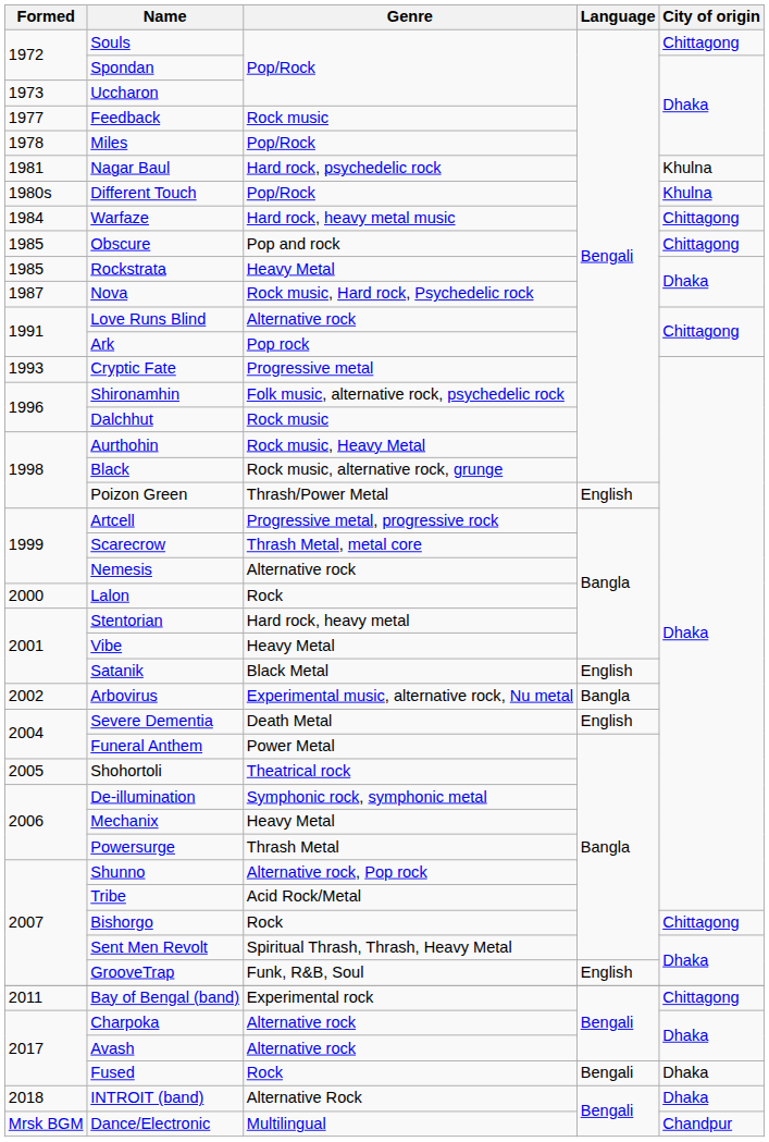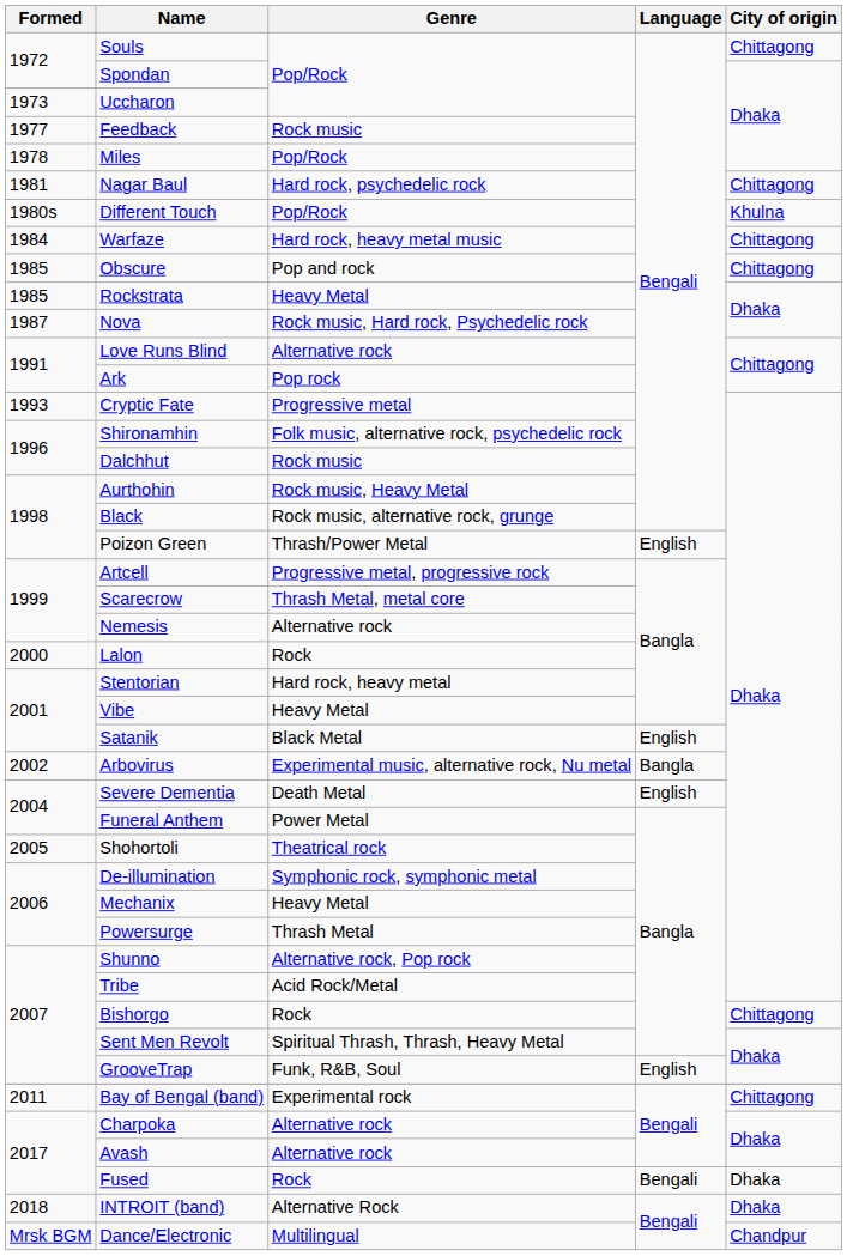 <table class="wikitable">
 <tr>
 <th>Formed</th>
 <th>Name</th>
 <th>Genre</th>
 <th>Language</th>
 <th>City of origin</th>
 </tr>
 <tr>
 <td rowspan="2">1972</td>
 <td><a href='#'>Souls</a></td>
 <td rowspan="3"><a href='#'>Pop/Rock</a></td>
 <td rowspan="18"><a href='#'>Bengali</a></td>
 <td><a href='#'>Chittagong</a></td>
 </tr>
 <tr>
 <td><a href='#'>Spondan</a></td>
 <td rowspan="4"><a href='#'>Dhaka</a></td>
 </tr>
 <tr>
 <td>1973</td>
 <td><a href='#'>Uccharon</a></td>
 </tr>
 <tr>
 <td>1977</td>
 <td><a href='#'>Feedback</a></td>
 <td><a href='#'>Rock music</a></td>
 </tr>
 <tr>
 <td>1978</td>
 <td><a href='#'>Miles</a></td>
 <td><a href='#'>Pop/Rock</a></td>
 </tr>
 <tr>
 <td>1981</td>
 <td><a href='#'>Nagar Baul</a></td>
 <td><a href='#'>Hard rock</a>, <a href='#'>psychedelic rock</a></td>
-<td>Khulna</td>
+<td><a href='#'>Chittagong</a></td>
 </tr>
 <tr>
 <td>1980s</td>
 <td><a href='#'>Different Touch</a></td>
 <td><a href='#'>Pop/Rock</a></td>
 <td><a href='#'>Khulna</a></td>
 </tr>
 <tr>
 <td>1984</td>
 <td><a href='#'>Warfaze</a></td>
 <td><a href='#'>Hard rock</a>, <a href='#'>heavy metal music</a></td>
 <td><a href='#'>Chittagong</a></td>
 </tr>
 <tr>
 <td>1985</td>
 <td><a href='#'>Obscure</a></td>
 <td>Pop and rock</td>
 <td><a href='#'>Chittagong</a></td>
 </tr>
 <tr>
 <td>1985</td>
 <td><a href='#'>Rockstrata</a></td>
 <td><a href='#'>Heavy Metal</a></td>
 <td rowspan="2"><a href='#'>Dhaka</a></td>
 </tr>
 <tr>
 <td>1987</td>
 <td><a href='#'>Nova</a></td>
 <td><a href='#'>Rock music</a>, <a href='#'>Hard rock</a>, <a href='#'>Psychedelic rock</a></td>
 </tr>
 <tr>
 <td rowspan="2">1991</td>
 <td><a href='#'>Love Runs Blind</a></td>
 <td><a href='#'>Alternative rock</a></td>
 <td rowspan="2"><a href='#'>Chittagong</a></td>
 </tr>
 <tr>
 <td><a href='#'>Ark</a></td>
 <td><a href='#'>Pop rock</a></td>
 </tr>
 <tr>
 <td>1993</td>
 <td><a href='#'>Cryptic Fate</a></td>
 <td><a href='#'>Progressive metal</a></td>
 <td rowspan="22"><a href='#'>Dhaka</a></td>
 </tr>
 <tr>
 <td rowspan="2">1996</td>
 <td><a href='#'>Shironamhin</a></td>
 <td><a href='#'>Folk music</a>, alternative rock, <a href='#'>psychedelic rock</a></td>
 </tr>
 <tr 1996 || >
 <td><a href='#'>Dalchhut</a></td>
 <td><a href='#'>Rock music</a></td>
 </tr>
 <tr>
 <td rowspan="3">1998</td>
 <td><a href='#'>Aurthohin</a></td>
 <td><a href='#'>Rock music</a>, <a href='#'>Heavy Metal</a></td>
 </tr>
 <tr>
 <td><a href='#'>Black</a></td>
 <td>Rock music, alternative rock, <a href='#'>grunge</a></td>
 </tr>
 <tr>
 <td>Poizon Green</td>
 <td>Thrash/Power Metal</td>
 <td>English</td>
 </tr>
 <tr>
 <td rowspan="3">1999</td>
 <td><a href='#'>Artcell</a></td>
 <td><a href='#'>Progressive metal</a>, <a href='#'>progressive rock</a></td>
 <td rowspan="6">Bangla</td>
 </tr>
 <tr>
 <td><a href='#'>Scarecrow</a></td>
 <td><a href='#'>Thrash Metal</a>, <a href='#'>metal core</a></td>
 </tr>
 <tr>
 <td><a href='#'>Nemesis</a></td>
 <td>Alternative rock</td>
 </tr>
 <tr>
 <td>2000</td>
 <td><a href='#'>Lalon</a></td>
 <td>Rock</td>
 </tr>
 <tr>
 <td rowspan="3">2001</td>
 <td><a href='#'>Stentorian</a></td>
 <td>Hard rock, heavy metal</td>
 </tr>
 <tr>
 <td><a href='#'>Vibe</a></td>
 <td>Heavy Metal</td>
 </tr>
 <tr>
 <td><a href='#'>Satanik</a></td>
 <td>Black Metal</td>
 <td>English</td>
 </tr>
 <tr>
 <td>2002</td>
 <td><a href='#'>Arbovirus</a></td>
 <td><a href='#'>Experimental music</a>, alternative rock, <a href='#'>Nu metal</a></td>
 <td>Bangla</td>
 </tr>
 <tr>
 <td rowspan="2">2004</td>
 <td><a href='#'>Severe Dementia</a></td>
 <td>Death Metal</td>
 <td>English</td>
 </tr>
 <tr>
 <td><a href='#'>Funeral Anthem</a></td>
 <td>Power Metal</td>
 <td rowspan="9">Bangla</td>
 </tr>
 <tr>
 <td>2005</td>
 <td>Shohortoli</td>
 <td><a href='#'>Theatrical rock</a></td>
 </tr>
 <tr>
 <td rowspan="3">2006</td>
 <td><a href='#'>De-illumination</a></td>
 <td><a href='#'>Symphonic rock</a>, <a href='#'>symphonic metal</a></td>
 </tr>
 <tr>
 <td><a href='#'>Mechanix</a></td>
 <td>Heavy Metal</td>
 </tr>
 <tr>
 <td><a href='#'>Powersurge</a></td>
 <td>Thrash Metal</td>
 </tr>
 <tr>
 <td rowspan="5">2007</td>
 <td><a href='#'>Shunno</a></td>
 <td><a href='#'>Alternative rock</a>, <a href='#'>Pop rock</a></td>
 </tr>
 <tr>
 <td><a href='#'>Tribe</a></td>
 <td>Acid Rock/Metal</td>
 </tr>
 <tr>
 <td><a href='#'>Bishorgo</a></td>
 <td>Rock</td>
 <td><a href='#'>Chittagong</a></td>
 </tr>
 <tr>
 <td><a href='#'>Sent Men Revolt</a></td>
 <td>Spiritual Thrash, Thrash, Heavy Metal</td>
 <td rowspan="2"><a href='#'>Dhaka</a></td>
 </tr>
 <tr>
 <td><a href='#'>GrooveTrap</a></td>
 <td>Funk, R&B, Soul</td>
 <td>English</td>
 </tr>
 <tr>
 </tr>
 <tr>
 <td>2011</td>
 <td><a href='#'>Bay of Bengal (band)</a></td>
 <td>Experimental rock</td>
 <td rowspan="3"><a href='#'>Bengali</a></td>
 <td><a href='#'>Chittagong</a></td>
 </tr>
 <tr>
 <td rowspan="3">2017</td>
 <td><a href='#'>Charpoka</a></td>
 <td><a href='#'>Alternative rock</a></td>
 <td rowspan="2"><a href='#'>Dhaka</a></td>
 </tr>
 <tr>
 <td><a href='#'>Avash</a></td>
 <td><a href='#'>Alternative rock</a></td>
 </tr>
 <tr>
 <td><a href='#'>Fused</a></td>
 <td><a href='#'>Rock</a></td>
 <td>Bengali</td>
 <td>Dhaka</td>
 </tr>
 <tr>
 <td>2018</td>
 <td><a href='#'>INTROIT (band)</a></td>
 <td>Alternative Rock</td>
 <td rowspan="3"><a href='#'>Bengali</a></td>
 <td><a href='#'>Dhaka</a></td>
 </tr>
 <tr>
 <td><a href='#'>Mrsk BGM</a></td>
 <td><a href='#'>Dance/Electronic</a></td>
 <td><a href='#'>Multilingual</a></td>
 <td><a href='#'>Chandpur</a></td>
 </tr>
 </table>
